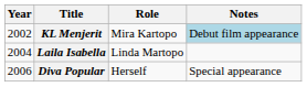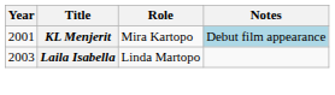 <table class="wikitable plainrowheaders sortable">
 <tr>
 <th scope="col">Year</th>
 <th scope="col">Title</th>
 <th scope="col">Role</th>
 <th scope="col" class="unsortable">Notes</th>
 </tr>
 <tr>
-<td>2002</td>
+<td>2001</td>
 <th scope="row"><em>KL Menjerit</em></th>
 <td>Mira Kartopo</td>
 <td style="background: lightblue;">Debut film appearance</td>
 </tr>
 <tr>
-<td>2004</td>
+<td>2003</td>
 <th scope="row"><em>Laila Isabella</em></th>
 <td>Linda Martopo</td>
 <td></td>
 </tr>
-<tr>
-<td>2006</td>
-<th scope="row"><em>Diva Popular</em></th>
-<td>Herself</td>
-<td>Special appearance</td>
-</tr>
 </table>
